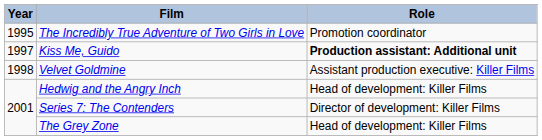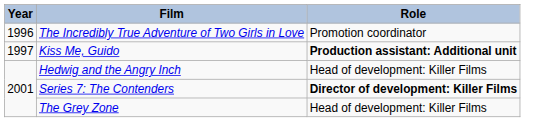 <table class="wikitable" style="font-size:95%;">
 <tr>
 <th style="background:#B0C4DE;">Year</th>
 <th style="background:#B0C4DE;">Film</th>
 <th style="background:#B0C4DE;">Role</th>
 </tr>
 <tr>
-<td>1995</td>
+<td>1996</td>
 <td><em><a href='#'>The Incredibly True Adventure of Two Girls in Love</a></em></td>
 <td>Promotion coordinator</td>
 </tr>
 <tr>
 <td>1997</td>
 <td><em><a href='#'>Kiss Me, Guido</a></em></td>
 <td><strong>Production assistant: Additional unit</strong></td>
 </tr>
 <tr>
-<td>1998</td>
-<td><em><a href='#'>Velvet Goldmine</a></em></td>
-<td>Assistant production executive: <a href='#'>Killer Films</a></td>
-</tr>
-<tr>
 <td rowspan=3>2001</td>
 <td><em><a href='#'>Hedwig and the Angry Inch</a></em></td>
 <td>Head of development: Killer Films</td>
 </tr>
 <tr>
 <td><em><a href='#'>Series 7: The Contenders</a></em></td>
-<td>Director of development: Killer Films</td>
+<td><strong>Director of development: Killer Films</strong></td>
 </tr>
 <tr>
 <td><em><a href='#'>The Grey Zone</a></em></td>
 <td>Head of development: Killer Films</td>
 </tr>
 </table>
